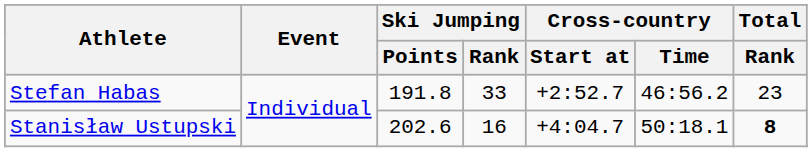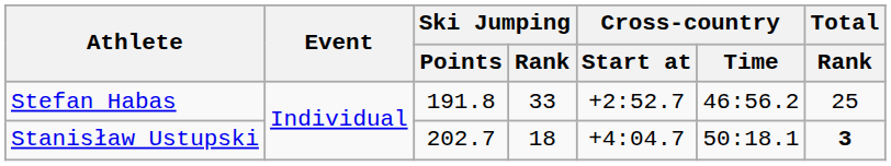 <table class="wikitable" style="font-size:90%">
 <tr>
 <th rowspan="2">Athlete</th>
 <th rowspan="2">Event</th>
 <th colspan="2">Ski Jumping</th>
 <th colspan="2">Cross-country</th>
 <th colspan="2">Total</th>
 </tr>
 <tr>
 <th>Points</th>
 <th>Rank</th>
 <th>Start at</th>
 <th>Time</th>
 <th>Rank</th>
 </tr>
 <tr>
 <td><a href='#'>Stefan Habas</a></td>
 <td rowspan="2"><a href='#'>Individual</a></td>
 <td align="center">191.8</td>
 <td align="center">33</td>
 <td align="center">+2:52.7</td>
 <td align="center">46:56.2</td>
-<td align="center">23</td>
+<td align="center">25</td>
 </tr>
 <tr>
 <td><a href='#'>Stanisław Ustupski</a></td>
-<td align="center">202.6</td>
-<td align="center">16</td>
+<td align="center">202.7</td>
+<td align="center">18</td>
 <td align="center">+4:04.7</td>
 <td align="center">50:18.1</td>
-<td align="center"><strong>8</strong></td>
+<td align="center"><strong>3</strong></td>
 </tr>
 </table>
